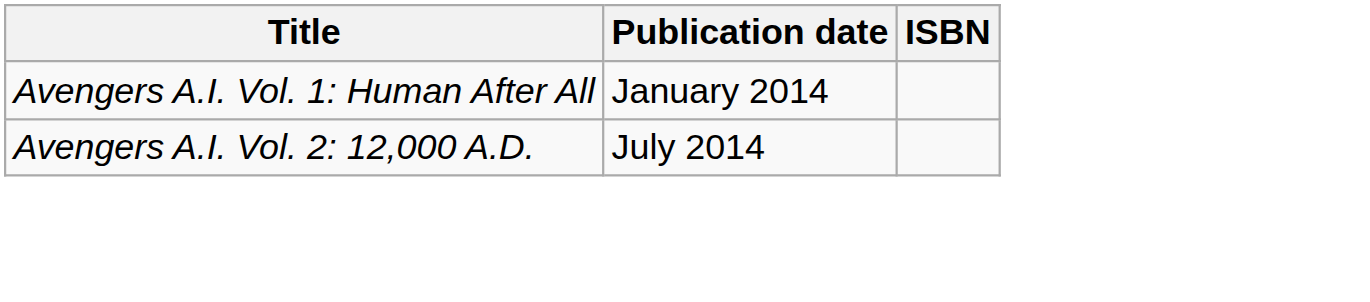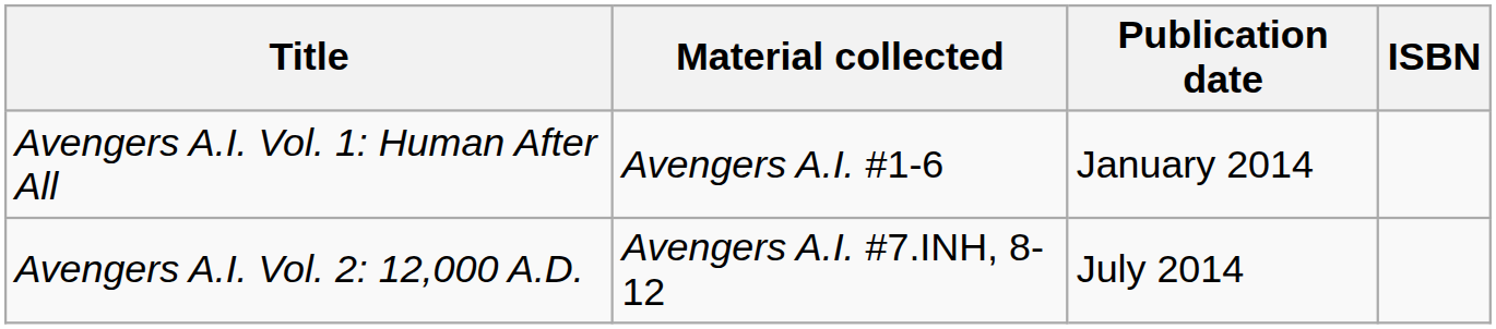 <table class="wikitable">
 <tr>
 <th>Title</th>
+<th>Material collected</th>
 <th>Publication date</th>
 <th>ISBN</th>
 </tr>
 <tr>
 <td><em>Avengers A.I. Vol. 1: Human After All</em></td>
+<td><em>Avengers A.I.</em> #1-6</td>
 <td>January 2014</td>
 <td></td>
 </tr>
 <tr>
 <td><em>Avengers A.I. Vol. 2: 12,000 A.D.</em></td>
+<td><em>Avengers A.I.</em> #7.INH, 8-12</td>
 <td>July 2014</td>
 <td></td>
 </tr>
 </table>
